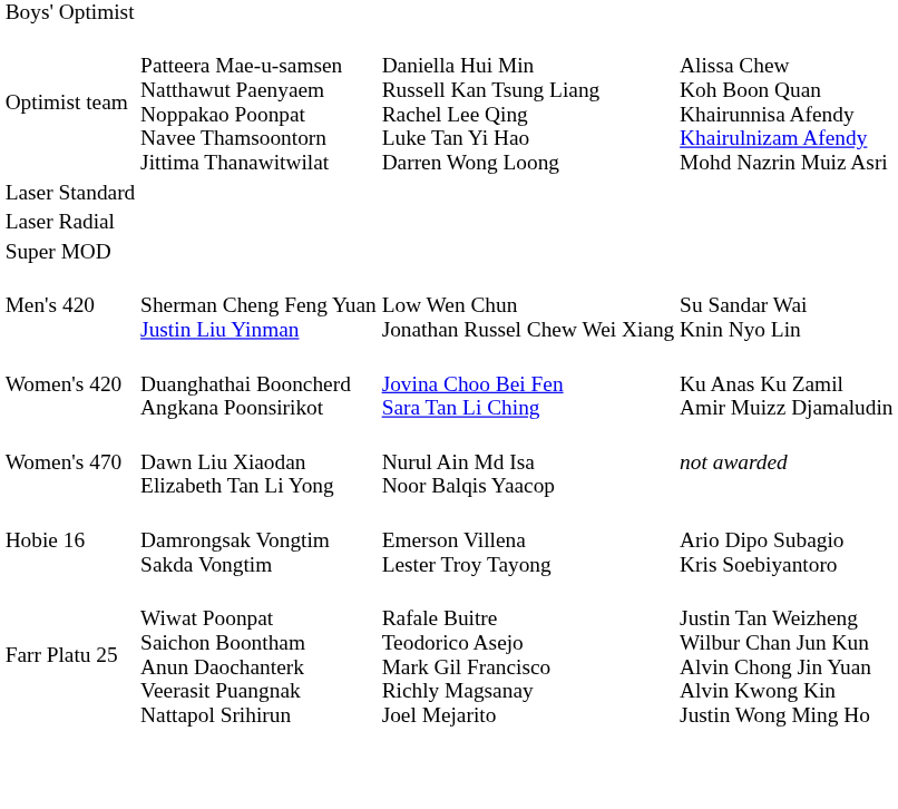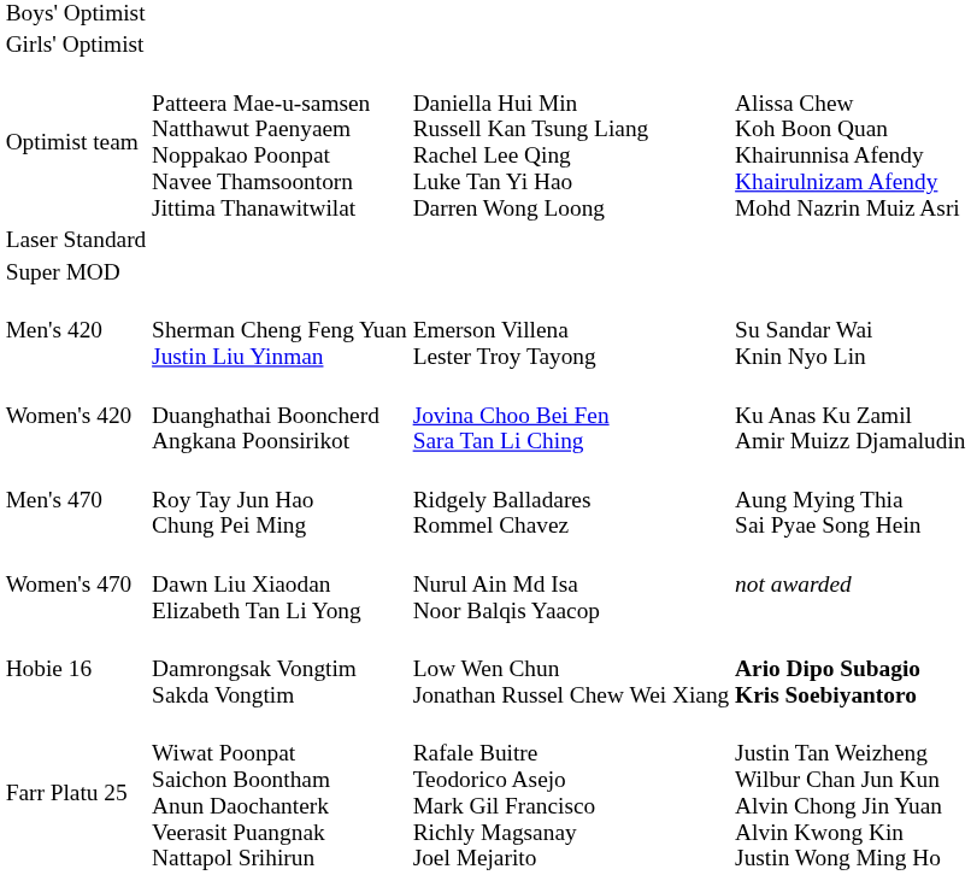 <table>
 <tr>
 <td>Boys' Optimist</td>
+<td></td>
+<td></td>
+<td></td>
+</tr>
+<tr>
+<td>Girls' Optimist</td>
 <td></td>
 <td></td>
 <td></td>
 </tr>
 <tr>
 <td>Optimist team</td>
 <td><br>Patteera Mae-u-samsen<br>Natthawut Paenyaem<br>Noppakao Poonpat<br>Navee Thamsoontorn<br>Jittima Thanawitwilat</td>
 <td><br>Daniella Hui Min<br>Russell Kan Tsung Liang<br>Rachel Lee Qing<br>Luke Tan Yi Hao<br>Darren Wong Loong</td>
 <td><br>Alissa Chew<br>Koh Boon Quan<br>Khairunnisa Afendy<br><a href='#'>Khairulnizam Afendy</a><br>Mohd Nazrin Muiz Asri</td>
 </tr>
 <tr>
 <td nowrap=true>Laser Standard</td>
 <td></td>
 <td></td>
 <td></td>
 </tr>
 <tr>
-<td>Laser Radial</td>
-<td></td>
-<td></td>
-<td></td>
-</tr>
-<tr>
 <td>Super MOD</td>
 <td></td>
 <td></td>
 <td nowrap=true></td>
 </tr>
 <tr>
 <td>Men's 420</td>
 <td nowrap=true><br>Sherman Cheng Feng Yuan<br><a href='#'>Justin Liu Yinman</a></td>
-<td nowrap=true><br>Low Wen Chun<br>Jonathan Russel Chew Wei Xiang</td>
+<td><br>Emerson Villena<br>Lester Troy Tayong</td>
 <td><br>Su Sandar Wai<br>Knin Nyo Lin</td>
 </tr>
 <tr>
 <td>Women's 420</td>
 <td><br>Duanghathai Booncherd<br>Angkana Poonsirikot</td>
 <td><br><a href='#'>Jovina Choo Bei Fen</a><br><a href='#'>Sara Tan Li Ching</a></td>
 <td><br>Ku Anas Ku Zamil<br>Amir Muizz Djamaludin</td>
+</tr>
+<tr>
+<td>Men's 470</td>
+<td><br>Roy Tay Jun Hao<br>Chung Pei Ming</td>
+<td><br>Ridgely Balladares<br>Rommel Chavez</td>
+<td><br>Aung Mying Thia<br>Sai Pyae Song Hein</td>
 </tr>
 <tr>
 <td>Women's 470</td>
 <td><br>Dawn Liu Xiaodan<br>Elizabeth Tan Li Yong</td>
 <td><br>Nurul Ain Md Isa<br>Noor Balqis Yaacop</td>
 <td><em>not awarded</em></td>
 </tr>
 <tr>
 <td>Hobie 16</td>
 <td><br>Damrongsak Vongtim<br>Sakda Vongtim</td>
-<td><br>Emerson Villena<br>Lester Troy Tayong</td>
-<td><br>Ario Dipo Subagio<br>Kris Soebiyantoro</td>
+<td nowrap=true><br>Low Wen Chun<br>Jonathan Russel Chew Wei Xiang</td>
+<td><strong><br>Ario Dipo Subagio<br>Kris Soebiyantoro</strong></td>
 </tr>
 <tr>
 <td>Farr Platu 25</td>
 <td><br>Wiwat Poonpat<br>Saichon Boontham<br>Anun Daochanterk<br>Veerasit Puangnak<br>Nattapol Srihirun</td>
 <td><br>Rafale Buitre<br>Teodorico Asejo<br>Mark Gil Francisco<br>Richly Magsanay<br>Joel Mejarito</td>
 <td><br>Justin Tan Weizheng<br>Wilbur Chan Jun Kun<br>Alvin Chong Jin Yuan<br>Alvin Kwong Kin<br>Justin Wong Ming Ho</td>
 </tr>
 </table>
